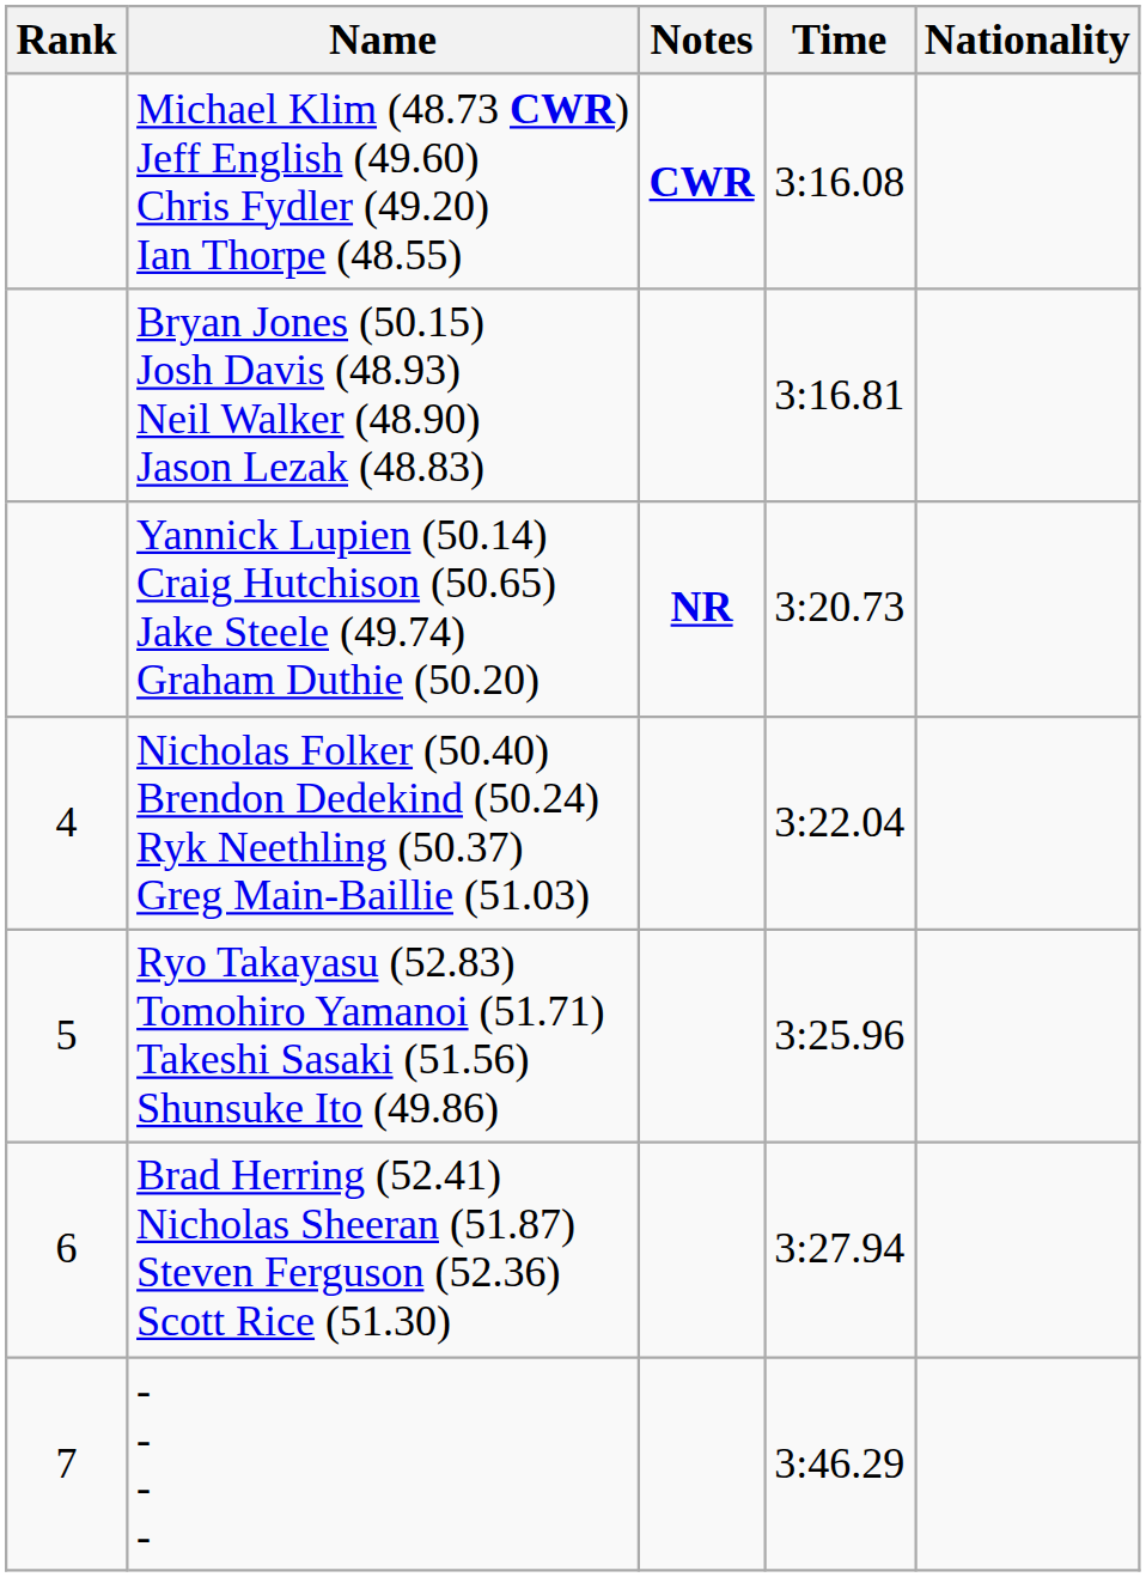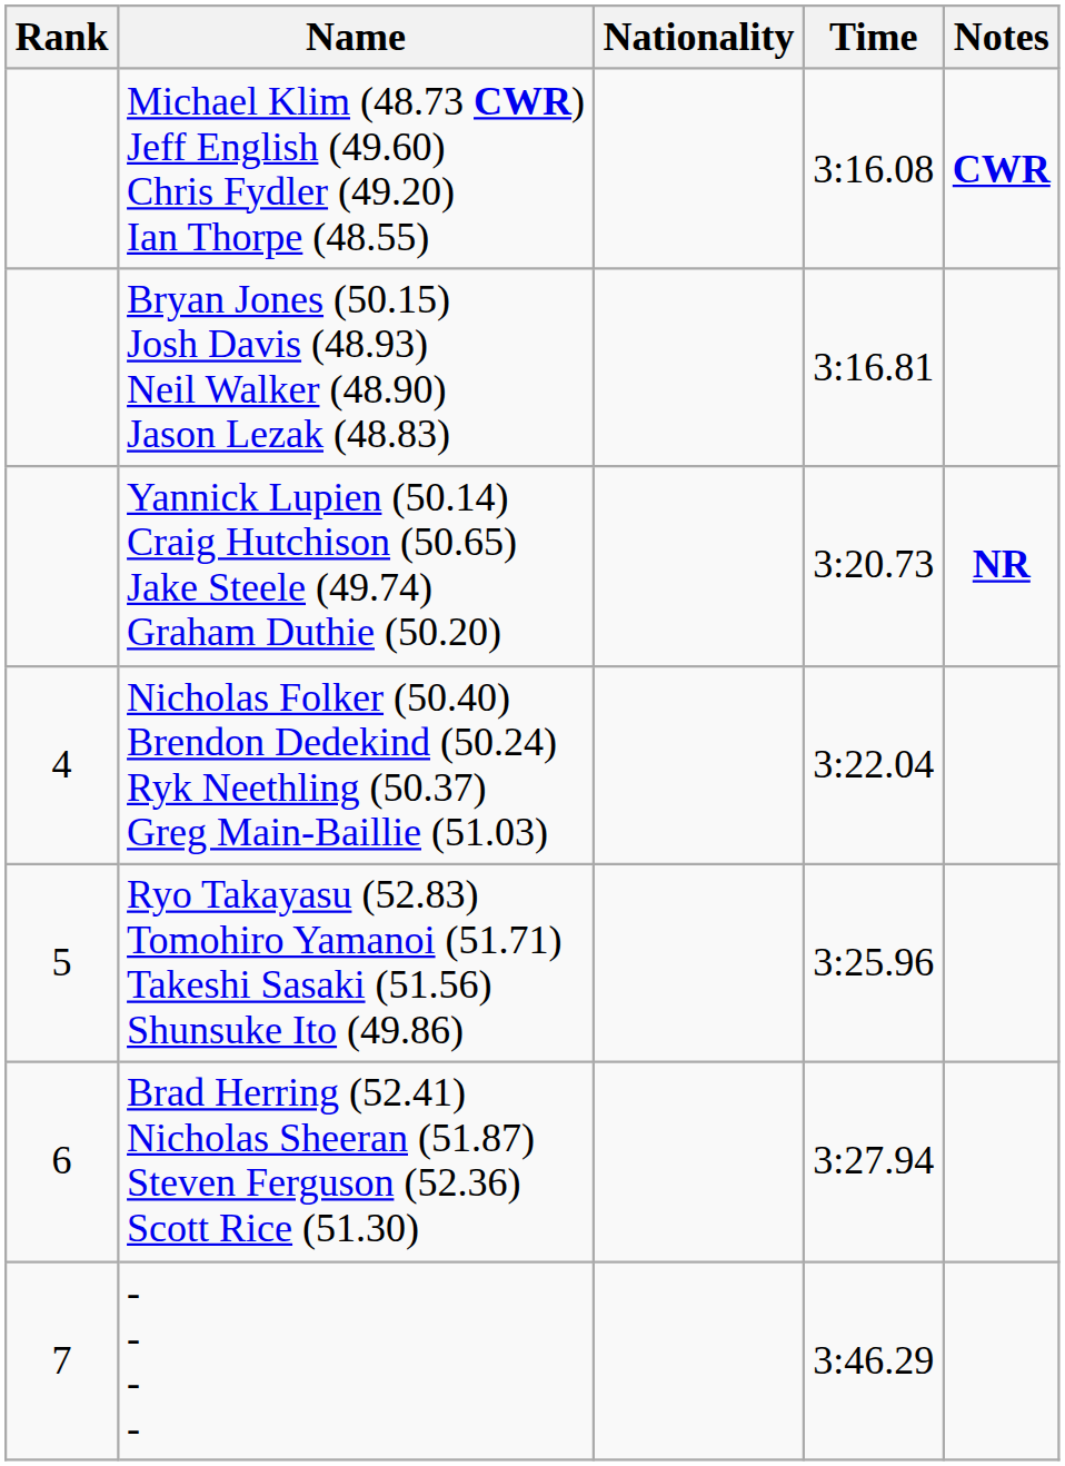 <table class="wikitable sortable" style="text-align:center">
 <tr>
 <th>Rank</th>
 <th>Name</th>
+<th>Nationality</th>
+<th>Time</th>
 <th>Notes</th>
-<th>Time</th>
-<th>Nationality</th>
 </tr>
 <tr>
 <td></td>
 <td align=left><a href='#'>Michael Klim</a> (48.73 <strong><a href='#'>CWR</a></strong>) <br> <a href='#'>Jeff English</a> (49.60) <br> <a href='#'>Chris Fydler</a> (49.20) <br> <a href='#'>Ian Thorpe</a> (48.55)</td>
+<td align=left></td>
+<td>3:16.08</td>
 <td><strong><a href='#'>CWR</a></strong></td>
-<td>3:16.08</td>
-<td align=left></td>
 </tr>
 <tr>
 <td></td>
 <td align=left><a href='#'>Bryan Jones</a> (50.15) <br> <a href='#'>Josh Davis</a> (48.93) <br> <a href='#'>Neil Walker</a> (48.90) <br> <a href='#'>Jason Lezak</a> (48.83)</td>
+<td align=left></td>
+<td>3:16.81</td>
 <td></td>
-<td>3:16.81</td>
-<td align=left></td>
 </tr>
 <tr>
 <td></td>
 <td align=left><a href='#'>Yannick Lupien</a> (50.14) <br> <a href='#'>Craig Hutchison</a> (50.65) <br> <a href='#'>Jake Steele</a> (49.74) <br> <a href='#'>Graham Duthie</a> (50.20)</td>
+<td align=left></td>
+<td>3:20.73</td>
 <td><strong><a href='#'>NR</a></strong></td>
-<td>3:20.73</td>
-<td align=left></td>
 </tr>
 <tr>
 <td>4</td>
 <td align=left><a href='#'>Nicholas Folker</a> (50.40) <br><a href='#'>Brendon Dedekind</a> (50.24) <br><a href='#'>Ryk Neethling</a> (50.37) <br><a href='#'>Greg Main-Baillie</a> (51.03)</td>
+<td align=left></td>
+<td>3:22.04</td>
 <td></td>
-<td>3:22.04</td>
-<td align=left></td>
 </tr>
 <tr>
 <td>5</td>
 <td align=left><a href='#'>Ryo Takayasu</a> (52.83) <br> <a href='#'>Tomohiro Yamanoi</a> (51.71) <br> <a href='#'>Takeshi Sasaki</a> (51.56) <br> <a href='#'>Shunsuke Ito</a> (49.86)</td>
+<td align=left></td>
+<td>3:25.96</td>
 <td></td>
-<td>3:25.96</td>
-<td align=left></td>
 </tr>
 <tr>
 <td>6</td>
 <td align=left><a href='#'>Brad Herring</a> (52.41) <br> <a href='#'>Nicholas Sheeran</a> (51.87) <br> <a href='#'>Steven Ferguson</a> (52.36) <br> <a href='#'>Scott Rice</a> (51.30)</td>
+<td align=left></td>
+<td>3:27.94</td>
 <td></td>
-<td>3:27.94</td>
-<td align=left></td>
 </tr>
 <tr>
 <td>7</td>
 <td align=left>- <br> - <br> - <br> -</td>
+<td align=left></td>
+<td>3:46.29</td>
 <td></td>
-<td>3:46.29</td>
-<td align=left></td>
 </tr>
 </table>
